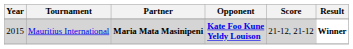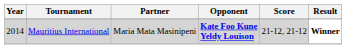 <table class="sortable wikitable" style="font-size: 90%;">
 <tr>
 <th>Year</th>
 <th>Tournament</th>
 <th>Partner</th>
 <th>Opponent</th>
 <th>Score</th>
 <th>Result</th>
 </tr>
 <tr>
 </tr>
 <tr style="background:#D5D5D5">
-<td align="center">2015</td>
+<td align="center">2014</td>
 <td align="left"><a href='#'>Mauritius International</a></td>
-<td align="left"><strong> Maria Mata Masinipeni</strong></td>
+<td align="left"> Maria Mata Masinipeni</td>
 <td align="left"><strong> <a href='#'>Kate Foo Kune</a> <br>  <a href='#'>Yeldy Louison</a></strong></td>
 <td align="left">21-12, 21-12</td>
 <td style="text-align:left; background:white"> <strong>Winner</strong></td>
 </tr>
 <tr>
 </tr>
 </table>
